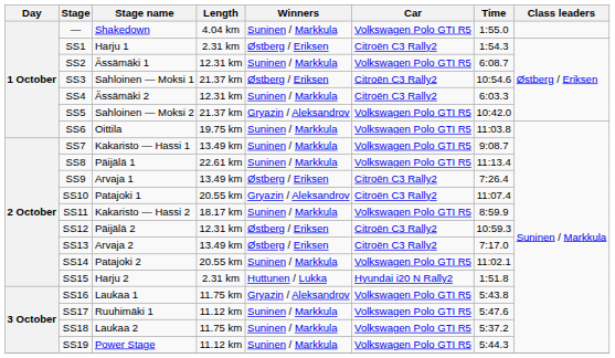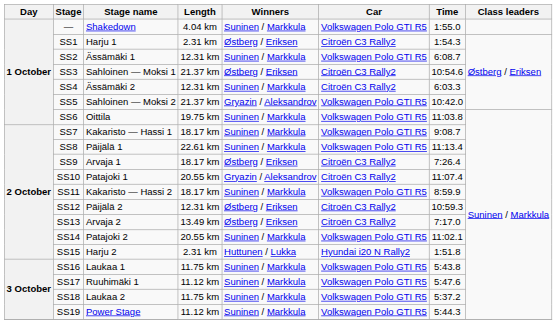 <table class="wikitable" style="font-size: 85%;">
 <tr>
 <th>Day</th>
 <th>Stage</th>
 <th>Stage name</th>
 <th>Length</th>
 <th>Winners</th>
 <th>Car</th>
 <th>Time</th>
 <th>Class leaders</th>
 </tr>
 <tr>
 <th rowspan="7">1 October</th>
 <td align="center">—</td>
 <td><a href='#'>Shakedown</a></td>
 <td align="center">4.04 km</td>
 <td><a href='#'>Suninen</a> / <a href='#'>Markkula</a></td>
 <td><a href='#'>Volkswagen Polo GTI R5</a></td>
 <td align="center">1:55.0</td>
 <td></td>
 </tr>
 <tr>
 <td align="center">SS1</td>
 <td>Harju 1</td>
 <td align="center">2.31 km</td>
 <td><a href='#'>Østberg</a> / <a href='#'>Eriksen</a></td>
 <td><a href='#'>Citroën C3 Rally2</a></td>
 <td align="center">1:54.3</td>
 <td rowspan="5"><a href='#'>Østberg</a> / <a href='#'>Eriksen</a></td>
 </tr>
 <tr>
 <td align="center">SS2</td>
 <td>Ässämäki 1</td>
 <td align="center">12.31 km</td>
 <td><a href='#'>Suninen</a> / <a href='#'>Markkula</a></td>
 <td><a href='#'>Volkswagen Polo GTI R5</a></td>
 <td align="center">6:08.7</td>
 </tr>
 <tr>
 <td align="center">SS3</td>
 <td>Sahloinen — Moksi 1</td>
 <td align="center">21.37 km</td>
 <td><a href='#'>Østberg</a> / <a href='#'>Eriksen</a></td>
 <td><a href='#'>Citroën C3 Rally2</a></td>
 <td align="center">10:54.6</td>
 </tr>
 <tr>
 <td align="center">SS4</td>
 <td>Ässämäki 2</td>
 <td align="center">12.31 km</td>
 <td><a href='#'>Suninen</a> / <a href='#'>Markkula</a></td>
 <td><a href='#'>Citroën C3 Rally2</a></td>
 <td align="center">6:03.3</td>
 </tr>
 <tr>
 <td align="center">SS5</td>
 <td>Sahloinen — Moksi 2</td>
 <td align="center">21.37 km</td>
 <td><a href='#'>Gryazin</a> / <a href='#'>Aleksandrov</a></td>
 <td><a href='#'>Volkswagen Polo GTI R5</a></td>
 <td align="center">10:42.0</td>
 </tr>
 <tr>
 <td align="center">SS6</td>
 <td>Oittila</td>
 <td align="center">19.75 km</td>
 <td><a href='#'>Suninen</a> / <a href='#'>Markkula</a></td>
 <td><a href='#'>Volkswagen Polo GTI R5</a></td>
 <td align="center">11:03.8</td>
 <td rowspan="14"><a href='#'>Suninen</a> / <a href='#'>Markkula</a></td>
 </tr>
 <tr>
 <th rowspan="9">2 October</th>
 <td align="center">SS7</td>
 <td>Kakaristo — Hassi 1</td>
-<td align="center">13.49 km</td>
+<td align="center">18.17 km</td>
 <td><a href='#'>Suninen</a> / <a href='#'>Markkula</a></td>
 <td><a href='#'>Volkswagen Polo GTI R5</a></td>
 <td align="center">9:08.7</td>
 </tr>
 <tr>
 <td align="center">SS8</td>
 <td>Päijälä 1</td>
 <td align="center">22.61 km</td>
 <td><a href='#'>Suninen</a> / <a href='#'>Markkula</a></td>
 <td><a href='#'>Volkswagen Polo GTI R5</a></td>
 <td align="center">11:13.4</td>
 </tr>
 <tr>
 <td align="center">SS9</td>
 <td>Arvaja 1</td>
-<td align="center">13.49 km</td>
+<td align="center">18.17 km</td>
 <td><a href='#'>Østberg</a> / <a href='#'>Eriksen</a></td>
 <td><a href='#'>Citroën C3 Rally2</a></td>
 <td align="center">7:26.4</td>
 </tr>
 <tr>
 <td align="center">SS10</td>
 <td>Patajoki 1</td>
 <td align="center">20.55 km</td>
 <td><a href='#'>Gryazin</a> / <a href='#'>Aleksandrov</a></td>
 <td><a href='#'>Citroën C3 Rally2</a></td>
 <td align="center">11:07.4</td>
 </tr>
 <tr>
 <td align="center">SS11</td>
 <td>Kakaristo — Hassi 2</td>
 <td align="center">18.17 km</td>
 <td><a href='#'>Suninen</a> / <a href='#'>Markkula</a></td>
 <td><a href='#'>Volkswagen Polo GTI R5</a></td>
 <td align="center">8:59.9</td>
 </tr>
 <tr>
 <td align="center">SS12</td>
 <td>Päijälä 2</td>
 <td align="center">12.31 km</td>
 <td><a href='#'>Østberg</a> / <a href='#'>Eriksen</a></td>
 <td><a href='#'>Citroën C3 Rally2</a></td>
 <td align="center">10:59.3</td>
 </tr>
 <tr>
 <td align="center">SS13</td>
 <td>Arvaja 2</td>
 <td align="center">13.49 km</td>
 <td><a href='#'>Østberg</a> / <a href='#'>Eriksen</a></td>
 <td><a href='#'>Citroën C3 Rally2</a></td>
 <td align="center">7:17.0</td>
 </tr>
 <tr>
 <td align="center">SS14</td>
 <td>Patajoki 2</td>
 <td align="center">20.55 km</td>
 <td><a href='#'>Suninen</a> / <a href='#'>Markkula</a></td>
 <td><a href='#'>Volkswagen Polo GTI R5</a></td>
 <td align="center">11:02.1</td>
 </tr>
 <tr>
 <td align="center">SS15</td>
 <td>Harju 2</td>
 <td align="center">2.31 km</td>
 <td><a href='#'>Huttunen</a> / <a href='#'>Lukka</a></td>
 <td><a href='#'>Hyundai i20 N Rally2</a></td>
 <td align="center">1:51.8</td>
 </tr>
 <tr>
 <th rowspan="4">3 October</th>
 <td align="center">SS16</td>
 <td>Laukaa 1</td>
 <td align="center">11.75 km</td>
-<td><a href='#'>Gryazin</a> / <a href='#'>Aleksandrov</a></td>
+<td><a href='#'>Suninen</a> / <a href='#'>Markkula</a></td>
 <td><a href='#'>Volkswagen Polo GTI R5</a></td>
 <td align="center">5:43.8</td>
 </tr>
 <tr>
 <td align="center">SS17</td>
 <td>Ruuhimäki 1</td>
 <td align="center">11.12 km</td>
 <td><a href='#'>Suninen</a> / <a href='#'>Markkula</a></td>
 <td><a href='#'>Volkswagen Polo GTI R5</a></td>
 <td align="center">5:47.6</td>
 </tr>
 <tr>
 <td align="center">SS18</td>
 <td>Laukaa 2</td>
 <td align="center">11.75 km</td>
 <td><a href='#'>Suninen</a> / <a href='#'>Markkula</a></td>
 <td><a href='#'>Volkswagen Polo GTI R5</a></td>
 <td align="center">5:37.2</td>
 </tr>
 <tr>
 <td align="center">SS19</td>
 <td><a href='#'>Power Stage</a></td>
 <td align="center">11.12 km</td>
 <td><a href='#'>Suninen</a> / <a href='#'>Markkula</a></td>
 <td><a href='#'>Volkswagen Polo GTI R5</a></td>
 <td align="center">5:44.3</td>
 </tr>
 <tr>
 </tr>
 </table>
